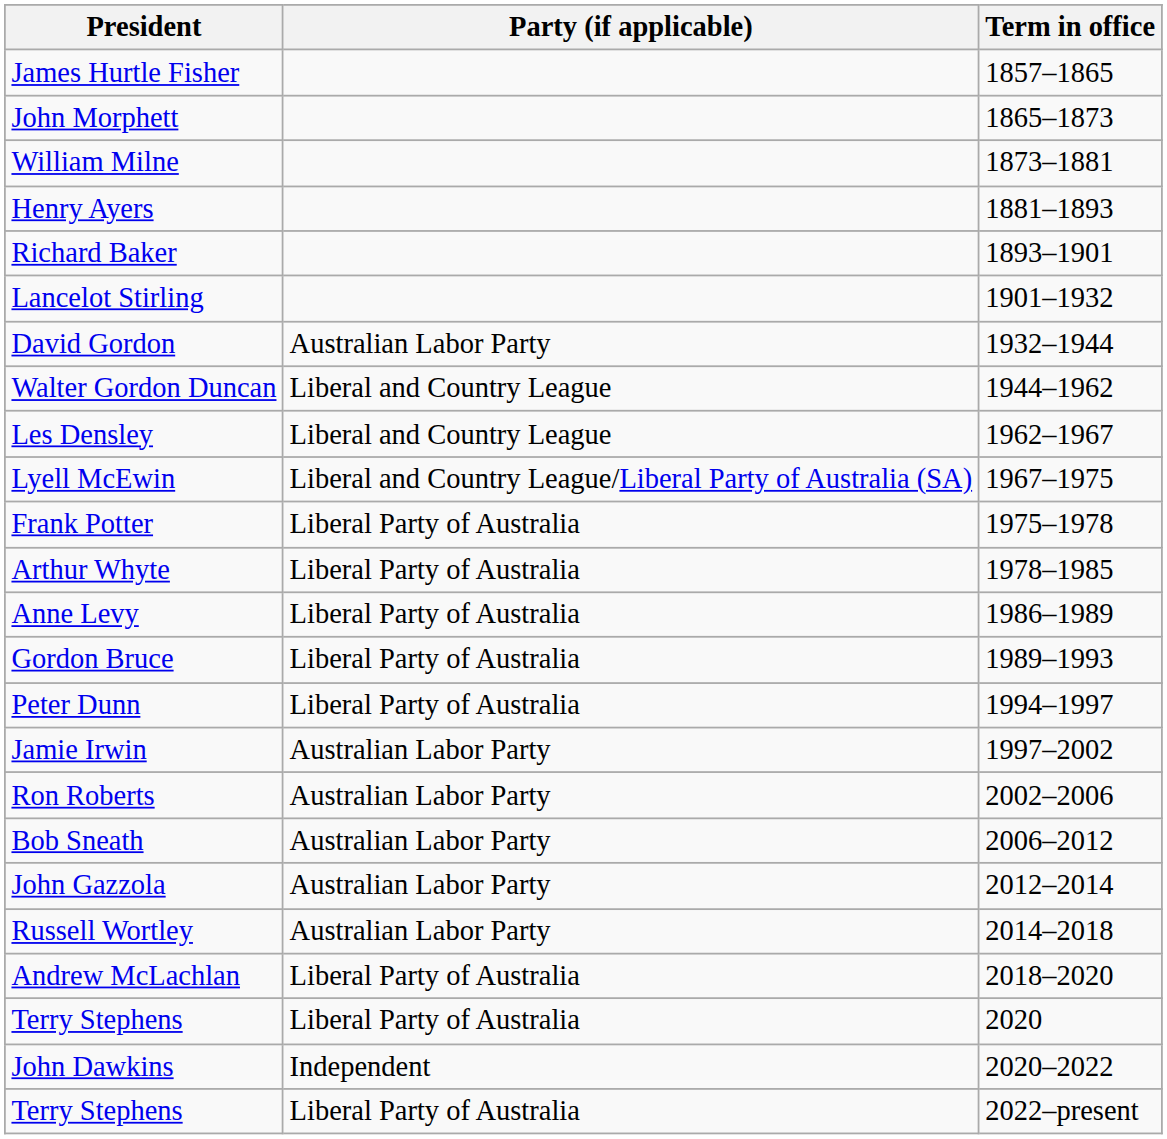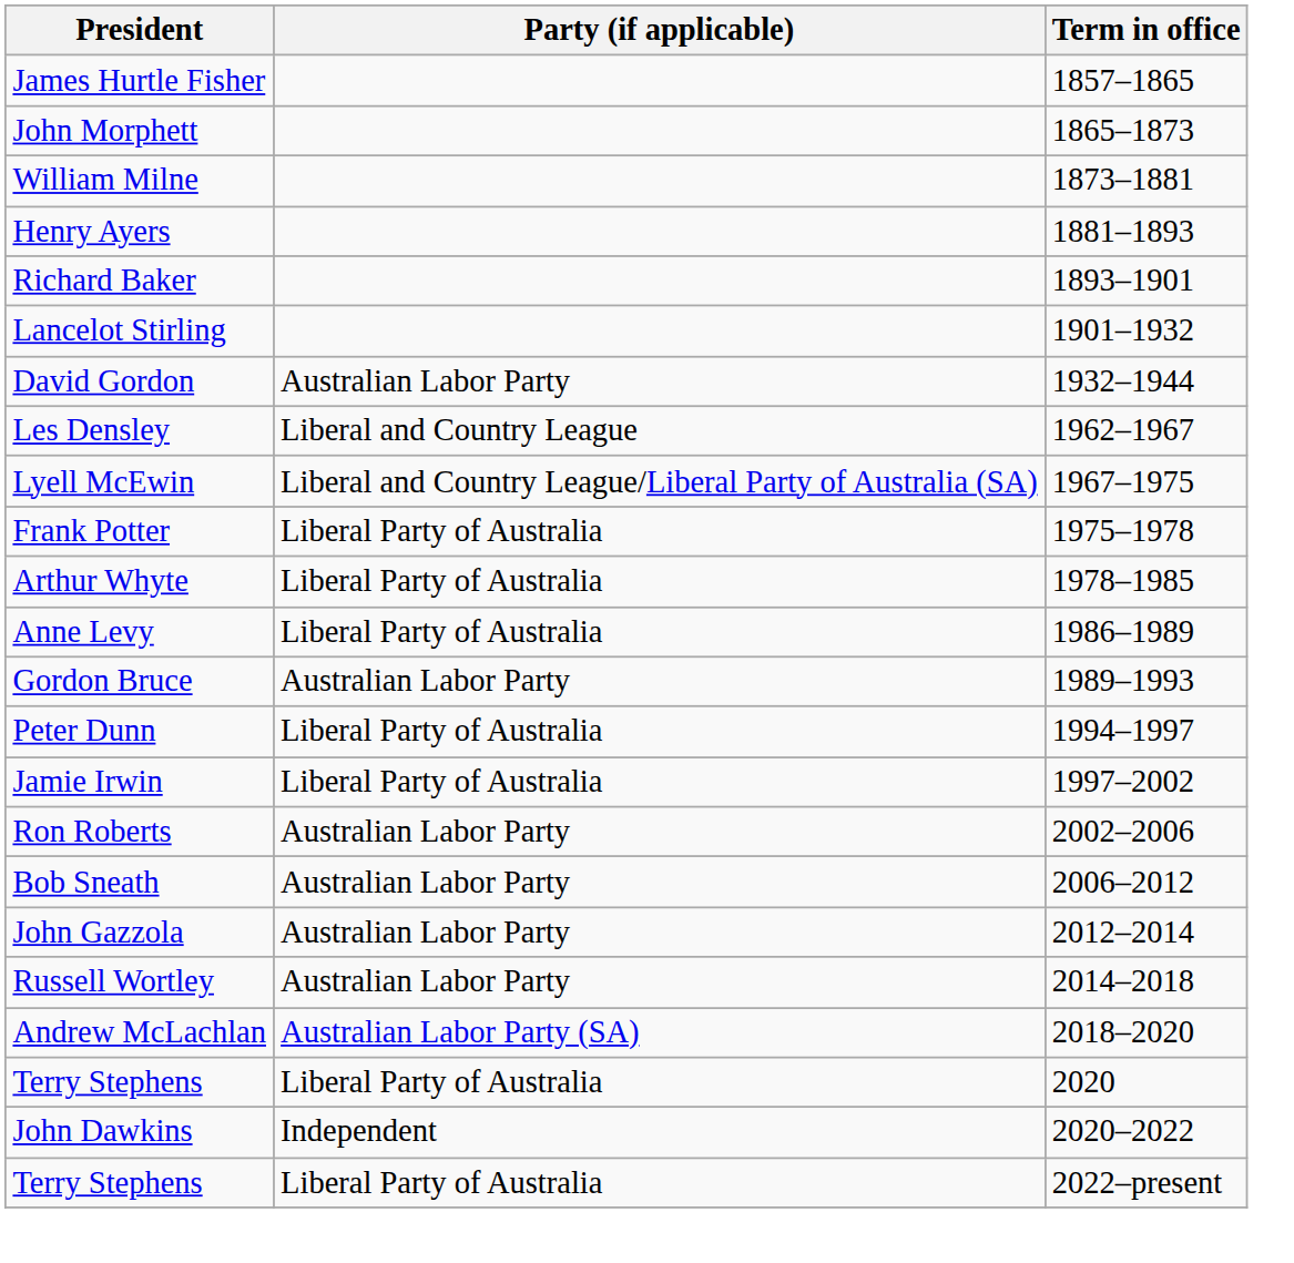 <table class="wikitable sortable">
 <tr>
 <th>President</th>
 <th>Party (if applicable)</th>
 <th>Term in office</th>
 </tr>
 <tr>
 <td data-sort-value="Fisher"><a href='#'>James Hurtle Fisher</a></td>
 <td></td>
 <td>1857–1865</td>
 </tr>
 <tr>
 <td data-sort-value="Morphett"><a href='#'>John Morphett</a></td>
 <td></td>
 <td>1865–1873</td>
 </tr>
 <tr>
 <td data-sort-value="Milne"><a href='#'>William Milne</a></td>
 <td></td>
 <td>1873–1881</td>
 </tr>
 <tr>
 <td data-sort-value="Ayers"><a href='#'>Henry Ayers</a></td>
 <td></td>
 <td>1881–1893</td>
 </tr>
 <tr>
 <td data-sort-value="Baker"><a href='#'>Richard Baker</a></td>
 <td></td>
 <td>1893–1901</td>
 </tr>
 <tr>
 <td data-sort-value="Stirling"><a href='#'>Lancelot Stirling</a></td>
 <td></td>
 <td>1901–1932</td>
 </tr>
 <tr>
 <td data-sort-value="Gordon"><a href='#'>David Gordon</a></td>
 <td>Australian Labor Party</td>
 <td>1932–1944</td>
 </tr>
 <tr>
-<td data-sort-value="Duncan"><a href='#'>Walter Gordon Duncan</a></td>
-<td>Liberal and Country League</td>
-<td>1944–1962</td>
-</tr>
-<tr>
 <td data-sort-value="Densley"><a href='#'>Les Densley</a></td>
 <td>Liberal and Country League</td>
 <td>1962–1967</td>
 </tr>
 <tr>
 <td data-sort-value="McEwin"><a href='#'>Lyell McEwin</a></td>
 <td>Liberal and Country League/<a href='#'>Liberal Party of Australia (SA)</a></td>
 <td>1967–1975</td>
 </tr>
 <tr>
 <td data-sort-value="Potter"><a href='#'>Frank Potter</a></td>
 <td>Liberal Party of Australia</td>
 <td>1975–1978</td>
 </tr>
 <tr>
 <td data-sort-value="Whyte"><a href='#'>Arthur Whyte</a></td>
 <td>Liberal Party of Australia</td>
 <td>1978–1985</td>
 </tr>
 <tr>
 <td data-sort-value="Levy"><a href='#'>Anne Levy</a></td>
 <td>Liberal Party of Australia</td>
 <td>1986–1989</td>
 </tr>
 <tr>
 <td data-sort-value="Bruce"><a href='#'>Gordon Bruce</a></td>
-<td>Liberal Party of Australia</td>
+<td>Australian Labor Party</td>
 <td>1989–1993</td>
 </tr>
 <tr>
 <td data-sort-value="Dunn"><a href='#'>Peter Dunn</a></td>
 <td>Liberal Party of Australia</td>
 <td>1994–1997</td>
 </tr>
 <tr>
 <td data-sort-value="Irwin"><a href='#'>Jamie Irwin</a></td>
-<td>Australian Labor Party</td>
+<td>Liberal Party of Australia</td>
 <td>1997–2002</td>
 </tr>
 <tr>
 <td data-sort-value="Roberts"><a href='#'>Ron Roberts</a></td>
 <td>Australian Labor Party</td>
 <td>2002–2006</td>
 </tr>
 <tr>
 <td data-sort-value="Sneath"><a href='#'>Bob Sneath</a></td>
 <td>Australian Labor Party</td>
 <td>2006–2012</td>
 </tr>
 <tr>
 <td data-sort-value="Gazzola"><a href='#'>John Gazzola</a></td>
 <td>Australian Labor Party</td>
 <td>2012–2014</td>
 </tr>
 <tr>
 <td data-sort-value="Wortley"><a href='#'>Russell Wortley</a></td>
 <td>Australian Labor Party</td>
 <td>2014–2018</td>
 </tr>
 <tr>
 <td data-sort-value="McLachlan"><a href='#'>Andrew McLachlan</a></td>
-<td>Liberal Party of Australia</td>
+<td><a href='#'>Australian Labor Party (SA)</a></td>
 <td>2018–2020</td>
 </tr>
 <tr>
 <td data-sort-value="Stephens"><a href='#'>Terry Stephens</a></td>
 <td>Liberal Party of Australia</td>
 <td>2020</td>
 </tr>
 <tr>
 <td data-sort-value="Dawkins"><a href='#'>John Dawkins</a></td>
 <td>Independent</td>
 <td>2020–2022</td>
 </tr>
 <tr>
 <td data-sort-value="Stephens"><a href='#'>Terry Stephens</a></td>
 <td>Liberal Party of Australia</td>
 <td>2022–present</td>
 </tr>
 </table>
